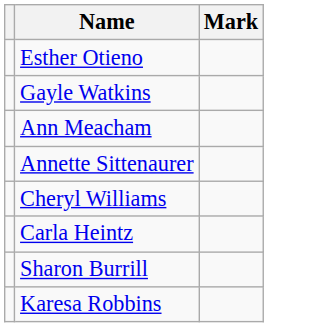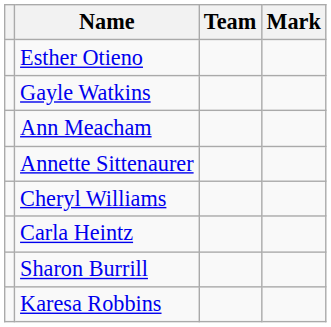 <table class=wikitable>
 <tr>
 <th></th>
 <th>Name</th>
+<th>Team</th>
 <th>Mark</th>
 </tr>
 <tr>
 <td></td>
 <td><a href='#'>Esther Otieno</a></td>
 <td></td>
+<td></td>
 </tr>
 <tr>
 <td></td>
 <td><a href='#'>Gayle Watkins</a></td>
+<td></td>
 <td></td>
 </tr>
 <tr>
 <td></td>
 <td><a href='#'>Ann Meacham</a></td>
 <td></td>
+<td></td>
 </tr>
 <tr>
 <td></td>
 <td><a href='#'>Annette Sittenaurer</a></td>
+<td></td>
 <td></td>
 </tr>
 <tr>
 <td></td>
 <td><a href='#'>Cheryl Williams</a></td>
 <td></td>
+<td></td>
 </tr>
 <tr>
 <td></td>
 <td><a href='#'>Carla Heintz</a></td>
+<td></td>
 <td></td>
 </tr>
 <tr>
 <td></td>
 <td><a href='#'>Sharon Burrill</a></td>
 <td></td>
+<td></td>
 </tr>
 <tr>
 <td></td>
 <td><a href='#'>Karesa Robbins</a></td>
 <td></td>
+<td></td>
 </tr>
 </table>
